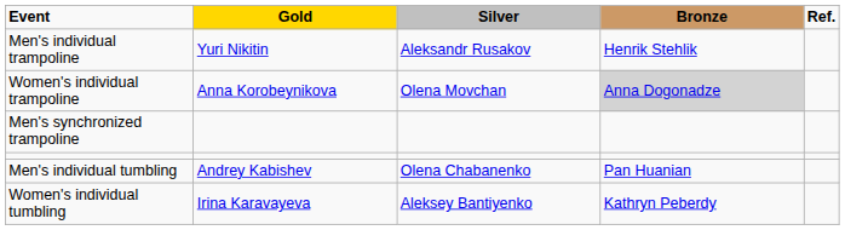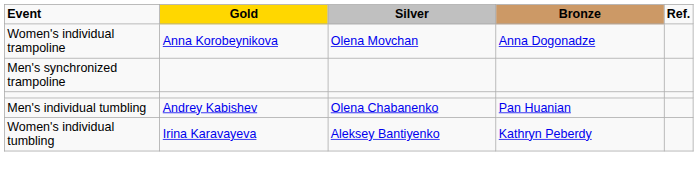 <table class="wikitable">
 <tr>
 <td style="width:12em;"><strong>Event</strong></td>
 <td style="text-align:center; background:gold; width:13em;"><strong>Gold</strong></td>
 <td style="text-align:center; background:silver; width:13em;"><strong>Silver</strong></td>
 <td style="text-align:center; background:#c96; width:13em;"><strong>Bronze</strong></td>
 <td style="width:1em;"><strong>Ref.</strong></td>
 </tr>
 <tr>
-<td>Men's individual trampoline</td>
-<td> <a href='#'>Yuri Nikitin</a></td>
-<td> <a href='#'>Aleksandr Rusakov</a></td>
-<td> <a href='#'>Henrik Stehlik</a></td>
-<td></td>
-</tr>
-<tr>
 <td>Women's individual trampoline</td>
 <td> <a href='#'>Anna Korobeynikova</a></td>
 <td> <a href='#'>Olena Movchan</a></td>
-<td style="background: lightgrey;"> <a href='#'>Anna Dogonadze</a></td>
+<td> <a href='#'>Anna Dogonadze</a></td>
 <td></td>
 </tr>
 <tr>
 <td>Men's synchronized trampoline</td>
 <td></td>
 <td></td>
 <td></td>
 <td></td>
 </tr>
 <tr>
 <td></td>
 <td></td>
 <td></td>
 <td></td>
 <td></td>
 </tr>
 <tr>
 <td>Men's individual tumbling</td>
 <td> <a href='#'>Andrey Kabishev</a></td>
 <td> <a href='#'>Olena Chabanenko</a></td>
 <td> <a href='#'>Pan Huanian</a></td>
 <td></td>
 </tr>
 <tr>
 <td>Women's individual tumbling</td>
 <td> <a href='#'>Irina Karavayeva</a></td>
 <td> <a href='#'>Aleksey Bantiyenko</a></td>
 <td> <a href='#'>Kathryn Peberdy</a></td>
 <td></td>
 </tr>
 </table>
